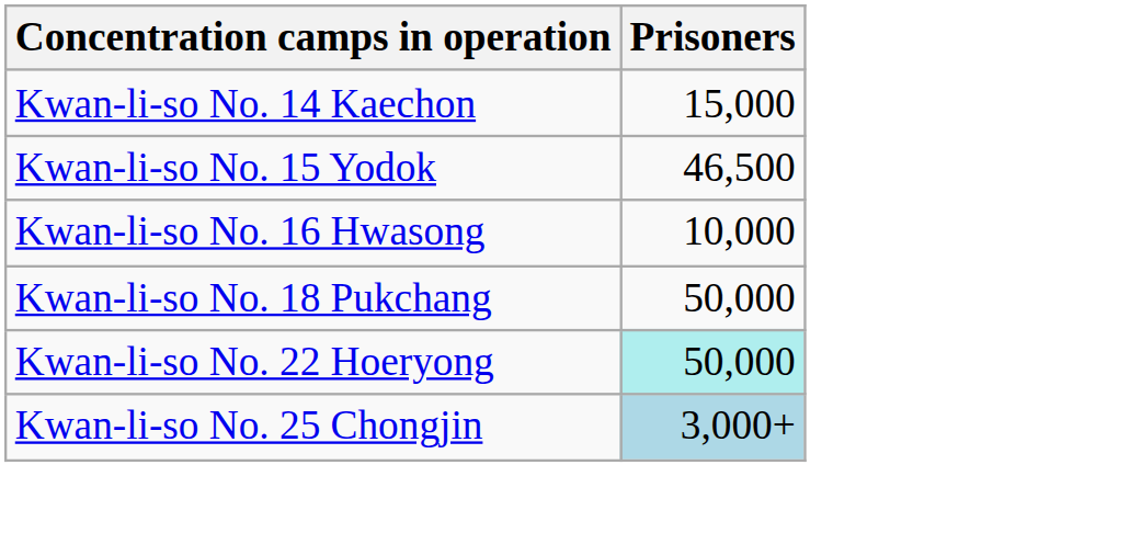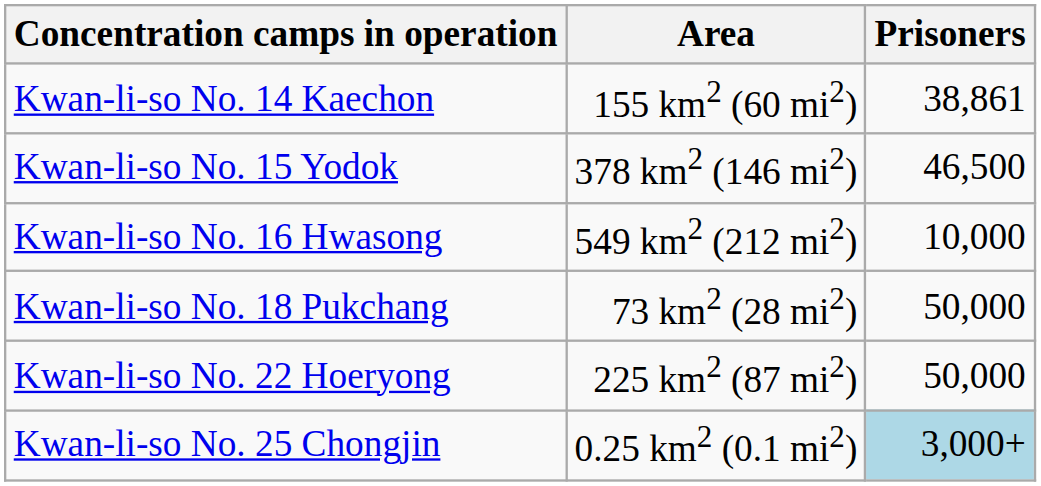 <table class="wikitable">
 <tr>
 <th>Concentration camps in operation</th>
+<th>Area</th>
 <th>Prisoners</th>
 </tr>
 <tr>
 <td><a href='#'>Kwan-li-so No. 14 Kaechon</a></td>
-<td align=right>15,000</td>
+<td align=right>155 km<sup>2</sup> (60 mi<sup>2</sup>)</td>
+<td align=right>38,861</td>
 </tr>
 <tr>
 <td><a href='#'>Kwan-li-so No. 15 Yodok</a></td>
+<td align=right>378 km<sup>2</sup> (146 mi<sup>2</sup>)</td>
 <td align=right>46,500</td>
 </tr>
 <tr>
 <td><a href='#'>Kwan-li-so No. 16 Hwasong</a></td>
+<td align=right>549 km<sup>2</sup> (212 mi<sup>2</sup>)</td>
 <td align=right>10,000</td>
 </tr>
 <tr>
 <td><a href='#'>Kwan-li-so No. 18 Pukchang</a></td>
+<td align=right>73 km<sup>2</sup> (28 mi<sup>2</sup>)</td>
 <td align=right>50,000</td>
 </tr>
 <tr>
 <td><a href='#'>Kwan-li-so No. 22 Hoeryong</a></td>
-<td align=right style="background: paleturquoise;">50,000</td>
+<td align=right>225 km<sup>2</sup> (87 mi<sup>2</sup>)</td>
+<td align=right>50,000</td>
 </tr>
 <tr>
 <td><a href='#'>Kwan-li-so No. 25 Chongjin</a></td>
+<td align=right>0.25 km<sup>2</sup> (0.1 mi<sup>2</sup>)</td>
 <td align=right style="background: lightblue;">3,000+</td>
 </tr>
 </table>
